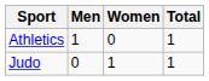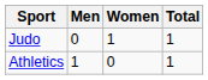 <table class="wikitable sortable">
 <tr>
 <th>Sport</th>
 <th>Men</th>
 <th>Women</th>
 <th>Total</th>
 </tr>
 <tr>
+<td><a href='#'>Judo</a></td>
+<td>0</td>
+<td>1</td>
+<td>1</td>
+</tr>
+<tr>
 <td><a href='#'>Athletics</a></td>
 <td>1</td>
 <td>0</td>
 <td>1</td>
 </tr>
-<tr>
-<td><a href='#'>Judo</a></td>
-<td>0</td>
-<td>1</td>
-<td>1</td>
-</tr>
 </table>
